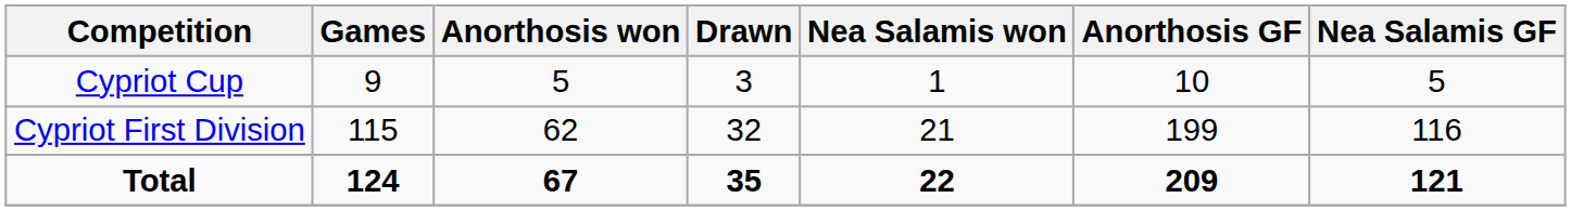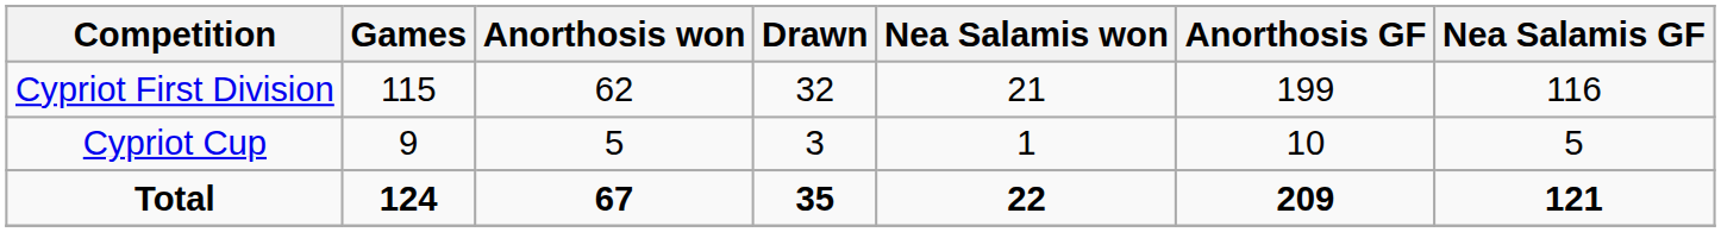 <table class="wikitable" style="margin:1em auto; text-align:center; font-size:90%">
 <tr>
 <th>Competition</th>
 <th>Games</th>
 <th>Anorthosis won</th>
 <th>Drawn</th>
 <th>Nea Salamis won</th>
 <th>Anorthosis GF</th>
 <th>Nea Salamis GF</th>
 </tr>
 <tr>
+<td><a href='#'>Cypriot First Division</a></td>
+<td>115</td>
+<td>62</td>
+<td>32</td>
+<td>21</td>
+<td>199</td>
+<td>116</td>
+</tr>
+<tr>
 <td><a href='#'>Cypriot Cup</a></td>
 <td>9</td>
 <td>5</td>
 <td>3</td>
 <td>1</td>
 <td>10</td>
 <td>5</td>
-</tr>
-<tr>
-<td><a href='#'>Cypriot First Division</a></td>
-<td>115</td>
-<td>62</td>
-<td>32</td>
-<td>21</td>
-<td>199</td>
-<td>116</td>
 </tr>
 <tr>
 <td><strong>Total</strong></td>
 <td><strong>124</strong></td>
 <td><strong>67</strong></td>
 <td><strong>35</strong></td>
 <td><strong>22</strong></td>
 <td><strong>209</strong></td>
 <td><strong>121</strong></td>
 </tr>
 <tr>
 </tr>
 </table>
